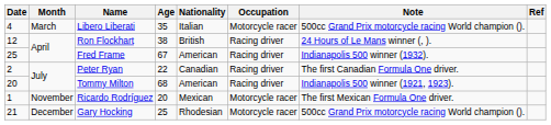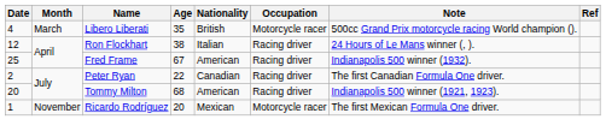 <table class="wikitable" style="font-size:85%;">
 <tr>
 <th>Date</th>
 <th>Month</th>
 <th>Name</th>
 <th>Age</th>
 <th>Nationality</th>
 <th>Occupation</th>
 <th>Note</th>
 <th>Ref</th>
 </tr>
 <tr>
 <td>4</td>
 <td>March</td>
 <td><a href='#'>Libero Liberati</a></td>
 <td>35</td>
-<td>Italian</td>
+<td>British</td>
 <td>Motorcycle racer</td>
 <td>500cc <a href='#'>Grand Prix motorcycle racing</a> World champion ().</td>
 <td></td>
 </tr>
 <tr>
 <td>12</td>
 <td rowspan=2>April</td>
 <td><a href='#'>Ron Flockhart</a></td>
 <td>38</td>
-<td>British</td>
+<td>Italian</td>
 <td>Racing driver</td>
 <td><a href='#'>24 Hours of Le Mans</a> winner (, ).</td>
 <td></td>
 </tr>
 <tr>
 <td>25</td>
 <td><a href='#'>Fred Frame</a></td>
 <td>67</td>
 <td>American</td>
 <td>Racing driver</td>
 <td><a href='#'>Indianapolis 500</a> winner (<a href='#'>1932</a>).</td>
 <td></td>
 </tr>
 <tr>
 <td>2</td>
 <td rowspan=2>July</td>
 <td><a href='#'>Peter Ryan</a></td>
 <td>22</td>
 <td>Canadian</td>
 <td>Racing driver</td>
 <td>The first Canadian <a href='#'>Formula One</a> driver.</td>
 <td></td>
 </tr>
 <tr>
 <td>20</td>
 <td><a href='#'>Tommy Milton</a></td>
 <td>68</td>
 <td>American</td>
 <td>Racing driver</td>
 <td><a href='#'>Indianapolis 500</a> winner (<a href='#'>1921</a>, <a href='#'>1923</a>).</td>
 <td></td>
 </tr>
 <tr>
 <td>1</td>
 <td>November</td>
 <td><a href='#'>Ricardo Rodríguez</a></td>
 <td>20</td>
 <td>Mexican</td>
 <td>Motorcycle racer</td>
 <td>The first Mexican <a href='#'>Formula One</a> driver.</td>
 <td></td>
 </tr>
-<tr>
-<td>21</td>
-<td>December</td>
-<td><a href='#'>Gary Hocking</a></td>
-<td>25</td>
-<td>Rhodesian</td>
-<td>Motorcycle racer</td>
-<td>500cc <a href='#'>Grand Prix motorcycle racing</a> World champion ().</td>
-<td></td>
-</tr>
 </table>
